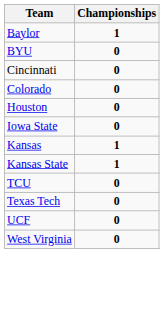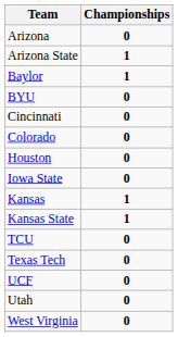 <table class="wikitable sortable">
 <tr>
 <th scope="col">Team</th>
 <th scope="col">Championships</th>
+</tr>
+<tr>
+<td>Arizona</td>
+<td align=center><strong>0</strong></td>
+</tr>
+<tr>
+<td>Arizona State</td>
+<td align=center><strong>1</strong></td>
 </tr>
 <tr>
 <td><a href='#'>Baylor</a></td>
 <td align=center><strong>1</strong></td>
 </tr>
 <tr>
 <td><a href='#'>BYU</a></td>
 <td align=center><strong>0</strong></td>
 </tr>
 <tr>
 <td>Cincinnati</td>
 <td align=center><strong>0</strong></td>
 </tr>
 <tr>
 <td><a href='#'>Colorado</a></td>
 <td style="text-align: center;"><strong>0</strong></td>
 </tr>
 <tr>
 <td><a href='#'>Houston</a></td>
 <td align=center><strong>0</strong></td>
 </tr>
 <tr>
 <td><a href='#'>Iowa State</a></td>
 <td style="text-align: center;"><strong>0</strong></td>
 </tr>
 <tr>
 <td><a href='#'>Kansas</a></td>
 <td style="text-align: center;"><strong>1</strong></td>
 </tr>
 <tr>
 <td><a href='#'>Kansas State</a></td>
 <td style="text-align: center;"><strong>1</strong></td>
 </tr>
 <tr>
 <td><a href='#'>TCU</a></td>
 <td style="text-align: center;"><strong>0</strong></td>
 </tr>
 <tr>
 <td><a href='#'>Texas Tech</a></td>
 <td style="text-align: center;"><strong>0</strong></td>
 </tr>
 <tr>
 <td><a href='#'>UCF</a></td>
 <td align=center><strong>0</strong></td>
 </tr>
 <tr>
+<td>Utah</td>
+<td align=center><strong>0</strong></td>
+</tr>
+<tr>
 <td><a href='#'>West Virginia</a></td>
 <td style="text-align: center;"><strong>0</strong></td>
 </tr>
 </table>
